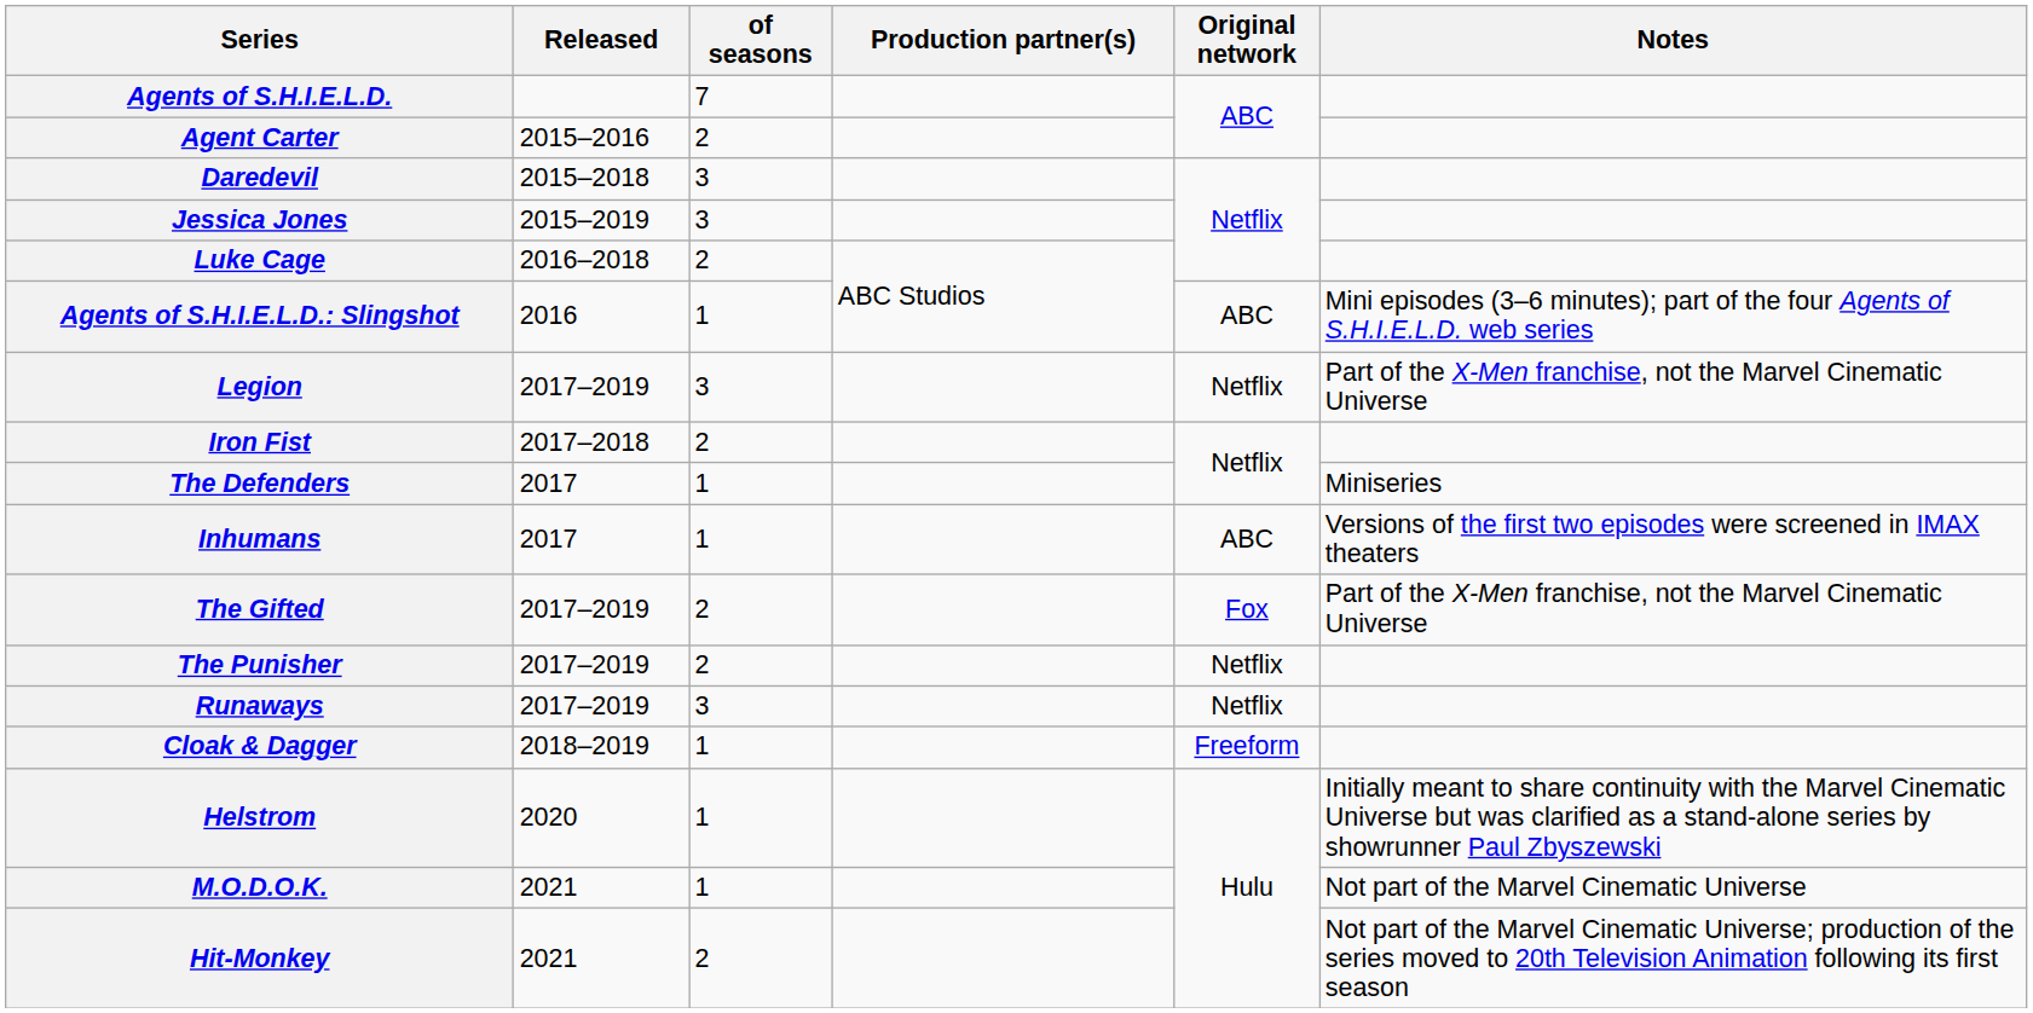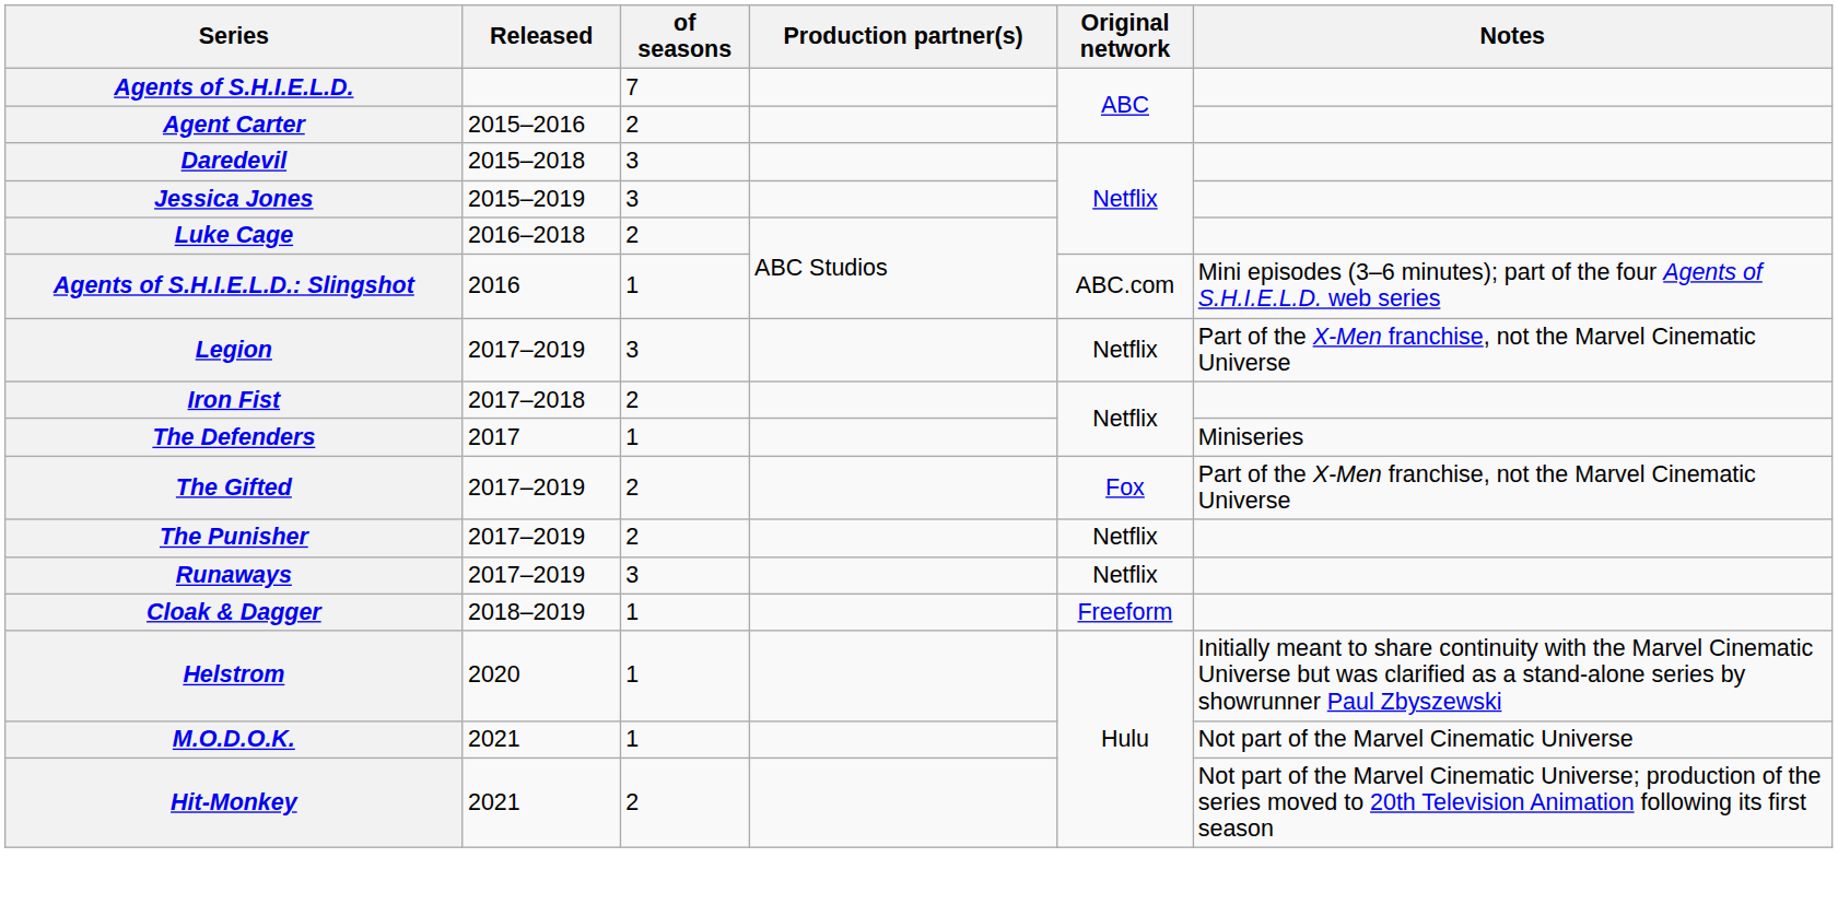 <table class="wikitable plainrowheaders defaultleft col3center">
 <tr>
 <th scope="col">Series</th>
 <th scope="col">Released</th>
 <th scope="col"> of<br>seasons</th>
 <th scope="col">Production partner(s)</th>
 <th scope="col">Original<br>network</th>
 <th scope="col" style="width: 35%">Notes</th>
 </tr>
 <tr>
 <th scope="row"><em><a href='#'>Agents of S.H.I.E.L.D.</a></em></th>
 <td></td>
 <td>7</td>
 <td></td>
 <td rowspan="2" style="text-align: center;"><a href='#'>ABC</a></td>
 <td></td>
 </tr>
 <tr>
 <th scope="row"><em><a href='#'>Agent Carter</a></em></th>
 <td>2015–2016</td>
 <td>2</td>
 <td></td>
 <td></td>
 </tr>
 <tr>
 <th scope="row"><em><a href='#'>Daredevil</a></em></th>
 <td>2015–2018</td>
 <td>3</td>
 <td></td>
 <td rowspan="3" style="text-align: center;"><a href='#'>Netflix</a></td>
 <td></td>
 </tr>
 <tr>
 <th scope="row"><em><a href='#'>Jessica Jones</a></em></th>
 <td>2015–2019</td>
 <td>3</td>
 <td></td>
 <td></td>
 </tr>
 <tr>
 <th scope="row"><em><a href='#'>Luke Cage</a></em></th>
 <td>2016–2018</td>
 <td>2</td>
 <td rowspan="2">ABC Studios</td>
 <td></td>
 </tr>
 <tr>
 <th scope="row"><em><a href='#'>Agents of S.H.I.E.L.D.: Slingshot</a></em></th>
 <td>2016</td>
 <td>1</td>
-<td style="text-align: center;">ABC</td>
+<td style="text-align: center;">ABC.com</td>
 <td>Mini episodes (3–6 minutes); part of the four <a href='#'><em>Agents of S.H.I.E.L.D.</em> web series</a></td>
 </tr>
 <tr>
 <th scope="row"><em><a href='#'>Legion</a></em></th>
 <td>2017–2019</td>
 <td>3</td>
 <td></td>
 <td style="text-align: center;">Netflix</td>
 <td>Part of the <a href='#'><em>X-Men</em> franchise</a>, not the Marvel Cinematic Universe</td>
 </tr>
 <tr>
 <th scope="row"><em><a href='#'>Iron Fist</a></em></th>
 <td>2017–2018</td>
 <td>2</td>
 <td></td>
 <td rowspan="2" style="text-align: center;">Netflix</td>
 <td></td>
 </tr>
 <tr>
 <th scope="row"><em><a href='#'>The Defenders</a></em></th>
 <td>2017</td>
 <td>1</td>
 <td></td>
 <td>Miniseries</td>
-</tr>
-<tr>
-<th scope="row"><em><a href='#'>Inhumans</a></em></th>
-<td>2017</td>
-<td>1</td>
-<td></td>
-<td style="text-align: center;">ABC</td>
-<td>Versions of <a href='#'>the first two episodes</a> were screened in <a href='#'>IMAX</a> theaters</td>
 </tr>
 <tr>
 <th scope="row"><em><a href='#'>The Gifted</a></em></th>
 <td>2017–2019</td>
 <td>2</td>
 <td></td>
 <td style="text-align: center;"><a href='#'>Fox</a></td>
 <td>Part of the <em>X-Men</em> franchise, not the Marvel Cinematic Universe</td>
 </tr>
 <tr>
 <th scope="row"><em><a href='#'>The Punisher</a></em></th>
 <td>2017–2019</td>
 <td>2</td>
 <td></td>
 <td style="text-align: center;">Netflix</td>
 <td></td>
 </tr>
 <tr>
 <th scope="row"><em><a href='#'>Runaways</a></em></th>
 <td>2017–2019</td>
 <td>3</td>
 <td></td>
 <td style="text-align: center;">Netflix</td>
 <td></td>
 </tr>
 <tr>
 <th scope="row"><em><a href='#'>Cloak & Dagger</a></em></th>
 <td>2018–2019</td>
 <td>1</td>
 <td></td>
 <td style="text-align: center;"><a href='#'>Freeform</a></td>
 <td></td>
 </tr>
 <tr>
 <th scope="row"><em><a href='#'>Helstrom</a></em></th>
 <td>2020</td>
 <td>1</td>
 <td></td>
 <td rowspan="3" style="text-align: center;">Hulu</td>
 <td>Initially meant to share continuity with the Marvel Cinematic Universe but was clarified as a stand-alone series by showrunner <a href='#'>Paul Zbyszewski</a></td>
 </tr>
 <tr>
 <th scope="row"><em><a href='#'>M.O.D.O.K.</a></em></th>
 <td>2021</td>
 <td>1</td>
 <td></td>
 <td>Not part of the Marvel Cinematic Universe</td>
 </tr>
 <tr>
 <th scope="row"><em><a href='#'>Hit-Monkey</a></em></th>
 <td>2021</td>
 <td>2</td>
 <td></td>
 <td>Not part of the Marvel Cinematic Universe; production of the series moved to <a href='#'>20th Television Animation</a> following its first season</td>
 </tr>
 </table>
